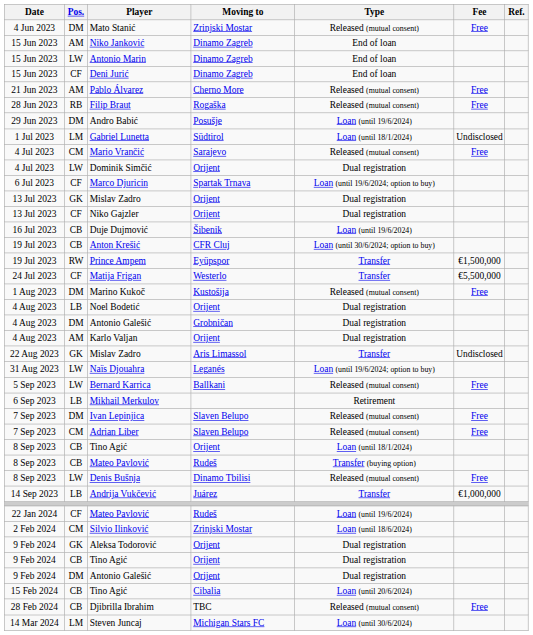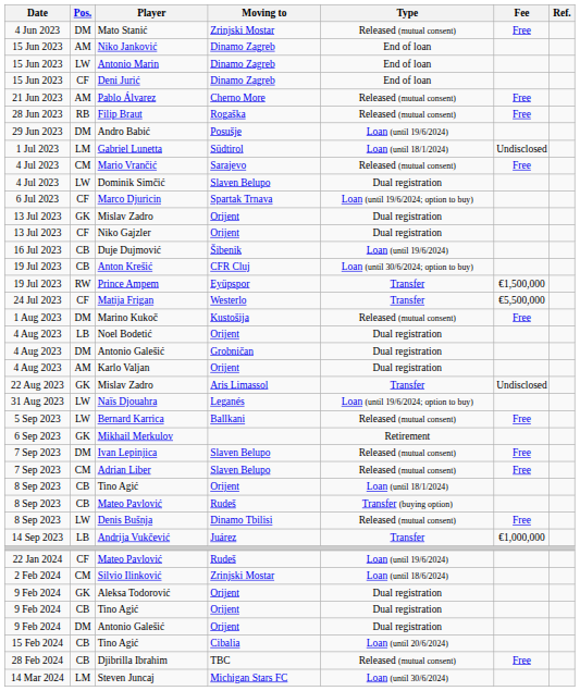 <table class="wikitable" style="font-size: 95%; text-align: center;">
 <tr>
 <th width=90>Date</th>
 <th width=30><a href='#'>Pos.</a></th>
 <th width=160>Player</th>
 <th width=160>Moving to</th>
 <th width=250>Type</th>
 <th width=75>Fee</th>
 <th width=30>Ref.</th>
 </tr>
 <tr>
 <td>4 Jun 2023</td>
 <td>DM</td>
 <td style="text-align:left;"> Mato Stanić</td>
 <td style="text-align:left;"> <a href='#'>Zrinjski Mostar</a></td>
 <td>Released <small>(mutual consent)</small></td>
 <td><a href='#'>Free</a></td>
 <td></td>
 </tr>
 <tr>
 <td>15 Jun 2023</td>
 <td>AM</td>
 <td style="text-align:left;"> <a href='#'>Niko Janković</a></td>
 <td style="text-align:left;"> <a href='#'>Dinamo Zagreb</a></td>
 <td>End of loan</td>
 <td></td>
 <td></td>
 </tr>
 <tr>
 <td>15 Jun 2023</td>
 <td>LW</td>
 <td style="text-align:left;"> <a href='#'>Antonio Marin</a></td>
 <td style="text-align:left;"> <a href='#'>Dinamo Zagreb</a></td>
 <td>End of loan</td>
 <td></td>
 <td></td>
 </tr>
 <tr>
 <td>15 Jun 2023</td>
 <td>CF</td>
 <td style="text-align:left;"> <a href='#'>Deni Jurić</a></td>
 <td style="text-align:left;"> <a href='#'>Dinamo Zagreb</a></td>
 <td>End of loan</td>
 <td></td>
 <td></td>
 </tr>
 <tr>
 <td>21 Jun 2023</td>
 <td>AM</td>
 <td style="text-align:left;"> <a href='#'>Pablo Álvarez</a></td>
 <td style="text-align:left;"> <a href='#'>Cherno More</a></td>
 <td>Released <small>(mutual consent)</small></td>
 <td><a href='#'>Free</a></td>
 <td></td>
 </tr>
 <tr>
 <td>28 Jun 2023</td>
 <td>RB</td>
 <td style="text-align:left;"> <a href='#'>Filip Braut</a></td>
 <td style="text-align:left;"> <a href='#'>Rogaška</a></td>
 <td>Released <small>(mutual consent)</small></td>
 <td><a href='#'>Free</a></td>
 <td></td>
 </tr>
 <tr>
 <td>29 Jun 2023</td>
 <td>DM</td>
 <td style="text-align:left;"> Andro Babić</td>
 <td style="text-align:left;"> <a href='#'>Posušje</a></td>
 <td><a href='#'>Loan</a> <small>(until 19/6/2024)</small></td>
 <td></td>
 <td></td>
 </tr>
 <tr>
 <td>1 Jul 2023</td>
 <td>LM</td>
 <td style="text-align:left;"> <a href='#'>Gabriel Lunetta</a></td>
 <td style="text-align:left;"> <a href='#'>Südtirol</a></td>
 <td><a href='#'>Loan</a> <small>(until 18/1/2024)</small></td>
 <td>Undisclosed</td>
 <td></td>
 </tr>
 <tr>
 <td>4 Jul 2023</td>
 <td>CM</td>
 <td style="text-align:left;"> <a href='#'>Mario Vrančić</a></td>
 <td style="text-align:left;"> <a href='#'>Sarajevo</a></td>
 <td>Released <small>(mutual consent)</small></td>
 <td><a href='#'>Free</a></td>
 <td></td>
 </tr>
 <tr>
 <td>4 Jul 2023</td>
 <td>LW</td>
 <td style="text-align:left;"> Dominik Simčić</td>
-<td style="text-align:left;"> <a href='#'>Orijent</a></td>
+<td style="text-align:left;"> <a href='#'>Slaven Belupo</a></td>
 <td>Dual registration</td>
 <td></td>
 <td></td>
 </tr>
 <tr>
 <td>6 Jul 2023</td>
 <td>CF</td>
 <td style="text-align:left;"> <a href='#'>Marco Djuricin</a></td>
 <td style="text-align:left;"> <a href='#'>Spartak Trnava</a></td>
 <td><a href='#'>Loan</a> <small>(until 19/6/2024; option to buy)</small></td>
 <td></td>
 <td></td>
 </tr>
 <tr>
 <td>13 Jul 2023</td>
 <td>GK</td>
 <td style="text-align:left;"> Mislav Zadro</td>
 <td style="text-align:left;"> <a href='#'>Orijent</a></td>
 <td>Dual registration</td>
 <td></td>
 <td></td>
 </tr>
 <tr>
 <td>13 Jul 2023</td>
 <td>CF</td>
 <td style="text-align:left;"> Niko Gajzler</td>
 <td style="text-align:left;"> <a href='#'>Orijent</a></td>
 <td>Dual registration</td>
 <td></td>
 <td></td>
 </tr>
 <tr>
 <td>16 Jul 2023</td>
 <td>CB</td>
 <td style="text-align:left;"> Duje Dujmović</td>
 <td style="text-align:left;"> <a href='#'>Šibenik</a></td>
 <td><a href='#'>Loan</a> <small>(until 19/6/2024)</small></td>
 <td></td>
 <td></td>
 </tr>
 <tr>
 <td>19 Jul 2023</td>
 <td>CB</td>
 <td style="text-align:left;"> <a href='#'>Anton Krešić</a></td>
 <td style="text-align:left;"> <a href='#'>CFR Cluj</a></td>
 <td><a href='#'>Loan</a> <small>(until 30/6/2024; option to buy)</small></td>
 <td></td>
 <td></td>
 </tr>
 <tr>
 <td>19 Jul 2023</td>
 <td>RW</td>
 <td style="text-align:left;"> <a href='#'>Prince Ampem</a></td>
 <td style="text-align:left;"> <a href='#'>Eyüpspor</a></td>
 <td><a href='#'>Transfer</a></td>
 <td>€1,500,000</td>
 <td></td>
 </tr>
 <tr>
 <td>24 Jul 2023</td>
 <td>CF</td>
 <td style="text-align:left;"> <a href='#'>Matija Frigan</a></td>
 <td style="text-align:left;"> <a href='#'>Westerlo</a></td>
 <td><a href='#'>Transfer</a></td>
 <td>€5,500,000</td>
 <td></td>
 </tr>
 <tr>
 <td>1 Aug 2023</td>
 <td>DM</td>
 <td style="text-align:left;"> Marino Kukoč</td>
 <td style="text-align:left;"> <a href='#'>Kustošija</a></td>
 <td>Released <small>(mutual consent)</small></td>
 <td><a href='#'>Free</a></td>
 <td></td>
 </tr>
 <tr>
 <td>4 Aug 2023</td>
 <td>LB</td>
 <td style="text-align:left;"> Noel Bodetić</td>
 <td style="text-align:left;"> <a href='#'>Orijent</a></td>
 <td>Dual registration</td>
 <td></td>
 <td></td>
 </tr>
 <tr>
 <td>4 Aug 2023</td>
 <td>DM</td>
 <td style="text-align:left;"> Antonio Galešić</td>
 <td style="text-align:left;"> <a href='#'>Grobničan</a></td>
 <td>Dual registration</td>
 <td></td>
 <td></td>
 </tr>
 <tr>
 <td>4 Aug 2023</td>
 <td>AM</td>
 <td style="text-align:left;"> Karlo Valjan</td>
 <td style="text-align:left;"> <a href='#'>Orijent</a></td>
 <td>Dual registration</td>
 <td></td>
 <td></td>
 </tr>
 <tr>
 <td>22 Aug 2023</td>
 <td>GK</td>
 <td style="text-align:left;"> Mislav Zadro</td>
 <td style="text-align:left;"> <a href='#'>Aris Limassol</a></td>
 <td><a href='#'>Transfer</a></td>
 <td>Undisclosed</td>
 <td></td>
 </tr>
 <tr>
 <td>31 Aug 2023</td>
 <td>LW</td>
 <td style="text-align:left;"> <a href='#'>Naïs Djouahra</a></td>
 <td style="text-align:left;"> <a href='#'>Leganés</a></td>
 <td><a href='#'>Loan</a> <small>(until 19/6/2024; option to buy)</small></td>
 <td></td>
 <td></td>
 </tr>
 <tr>
 <td>5 Sep 2023</td>
 <td>LW</td>
 <td style="text-align:left;"> <a href='#'>Bernard Karrica</a></td>
 <td style="text-align:left;"> <a href='#'>Ballkani</a></td>
 <td>Released <small>(mutual consent)</small></td>
 <td><a href='#'>Free</a></td>
 <td></td>
 </tr>
 <tr>
 <td>6 Sep 2023</td>
-<td>LB</td>
+<td>GK</td>
 <td style="text-align:left;"> <a href='#'>Mikhail Merkulov</a></td>
 <td></td>
 <td>Retirement</td>
 <td></td>
 <td></td>
 </tr>
 <tr>
 <td>7 Sep 2023</td>
 <td>DM</td>
 <td style="text-align:left;"> <a href='#'>Ivan Lepinjica</a></td>
 <td style="text-align:left;"> <a href='#'>Slaven Belupo</a></td>
 <td>Released <small>(mutual consent)</small></td>
 <td><a href='#'>Free</a></td>
 <td></td>
 </tr>
 <tr>
 <td>7 Sep 2023</td>
 <td>CM</td>
 <td style="text-align:left;"> <a href='#'>Adrian Liber</a></td>
 <td style="text-align:left;"> <a href='#'>Slaven Belupo</a></td>
 <td>Released <small>(mutual consent)</small></td>
 <td><a href='#'>Free</a></td>
 <td></td>
 </tr>
 <tr>
 <td>8 Sep 2023</td>
 <td>CB</td>
 <td style="text-align:left;"> Tino Agić</td>
 <td style="text-align:left;"> <a href='#'>Orijent</a></td>
 <td><a href='#'>Loan</a> <small>(until 18/1/2024)</small></td>
 <td></td>
 <td></td>
 </tr>
 <tr>
 <td>8 Sep 2023</td>
 <td>CB</td>
 <td style="text-align:left;"> <a href='#'>Mateo Pavlović</a></td>
 <td style="text-align:left;"> <a href='#'>Rudeš</a></td>
 <td><a href='#'>Transfer</a> <small>(buying option)</small></td>
 <td></td>
 <td></td>
 </tr>
 <tr>
 <td>8 Sep 2023</td>
 <td>LW</td>
 <td style="text-align:left;"> <a href='#'>Denis Bušnja</a></td>
 <td style="text-align:left;"> <a href='#'>Dinamo Tbilisi</a></td>
 <td>Released <small>(mutual consent)</small></td>
 <td><a href='#'>Free</a></td>
 <td></td>
 </tr>
 <tr>
 <td>14 Sep 2023</td>
 <td>LB</td>
 <td style="text-align:left;"> <a href='#'>Andrija Vukčević</a></td>
 <td style="text-align:left;"> <a href='#'>Juárez</a></td>
 <td><a href='#'>Transfer</a></td>
 <td>€1,000,000</td>
 <td></td>
 </tr>
 <tr style="color:#CCCCCC;background-color:#CCCCCC">
 <td colspan="7"></td>
 </tr>
 <tr>
 <td>22 Jan 2024</td>
 <td>CF</td>
 <td style="text-align:left;"> <a href='#'>Mateo Pavlović</a></td>
 <td style="text-align:left;"> <a href='#'>Rudeš</a></td>
 <td><a href='#'>Loan</a> <small>(until 19/6/2024)</small></td>
 <td></td>
 <td></td>
 </tr>
 <tr>
 <td>2 Feb 2024</td>
 <td>CM</td>
 <td style="text-align:left;"> <a href='#'>Silvio Ilinković</a></td>
 <td style="text-align:left;"> <a href='#'>Zrinjski Mostar</a></td>
 <td><a href='#'>Loan</a> <small>(until 18/6/2024)</small></td>
 <td></td>
 <td></td>
 </tr>
 <tr>
 <td>9 Feb 2024</td>
 <td>GK</td>
 <td style="text-align:left;"> Aleksa Todorović</td>
 <td style="text-align:left;"> <a href='#'>Orijent</a></td>
 <td>Dual registration</td>
 <td></td>
 <td></td>
 </tr>
 <tr>
 <td>9 Feb 2024</td>
 <td>CB</td>
 <td style="text-align:left;"> Tino Agić</td>
 <td style="text-align:left;"> <a href='#'>Orijent</a></td>
 <td>Dual registration</td>
 <td></td>
 <td></td>
 </tr>
 <tr>
 <td>9 Feb 2024</td>
 <td>DM</td>
 <td style="text-align:left;"> Antonio Galešić</td>
 <td style="text-align:left;"> <a href='#'>Orijent</a></td>
 <td>Dual registration</td>
 <td></td>
 <td></td>
 </tr>
 <tr>
 <td>15 Feb 2024</td>
 <td>CB</td>
 <td style="text-align:left;"> Tino Agić</td>
 <td style="text-align:left;"> <a href='#'>Cibalia</a></td>
 <td><a href='#'>Loan</a> <small>(until 20/6/2024)</small></td>
 <td></td>
 <td></td>
 </tr>
 <tr>
 <td>28 Feb 2024</td>
 <td>CB</td>
 <td style="text-align:left;"> Djibrilla Ibrahim</td>
 <td style="text-align:left;">TBC</td>
 <td>Released <small>(mutual consent)</small></td>
 <td><a href='#'>Free</a></td>
 <td></td>
 </tr>
 <tr>
 <td>14 Mar 2024</td>
 <td>LM</td>
 <td style="text-align:left;"> Steven Juncaj</td>
 <td style="text-align:left;"> <a href='#'>Michigan Stars FC</a></td>
 <td><a href='#'>Loan</a> <small>(until 30/6/2024)</small></td>
 <td></td>
 <td></td>
 </tr>
 </table>
